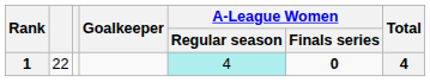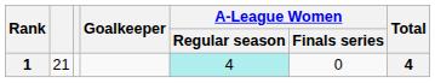 <table class="wikitable" style="text-align:center">
 <tr>
 <th rowspan="2">Rank</th>
 <th rowspan="2"></th>
 <th rowspan="2"></th>
 <th rowspan="2">Goalkeeper</th>
 <th colspan="2"><a href='#'>A-League Women</a></th>
 <th rowspan="2">Total</th>
 </tr>
 <tr>
 <th>Regular season</th>
 <th>Finals series</th>
 </tr>
 <tr>
 <th>1</th>
-<td>22</td>
+<td>21</td>
 <td></td>
 <td align="left"></td>
 <td style="background: paleturquoise;">4</td>
-<td><strong>0</strong></td>
+<td>0</td>
 <th>4</th>
 </tr>
 </table>
